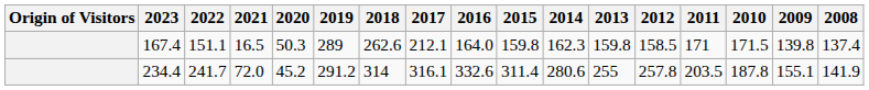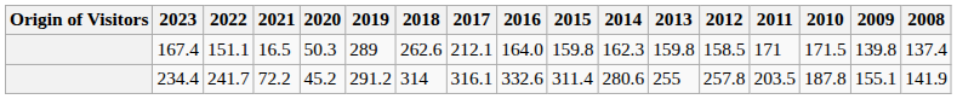 <table class="wikitable">
 <tr>
 <th>Origin of Visitors</th>
 <th>2023</th>
 <th>2022</th>
 <th>2021</th>
 <th>2020</th>
 <th>2019</th>
 <th>2018</th>
 <th>2017</th>
 <th>2016</th>
 <th>2015</th>
 <th>2014</th>
 <th>2013</th>
 <th>2012</th>
 <th>2011</th>
 <th>2010</th>
 <th>2009</th>
 <th>2008</th>
 </tr>
 <tr>
 <th></th>
 <td>167.4</td>
 <td>151.1</td>
 <td>16.5</td>
 <td>50.3</td>
 <td>289</td>
 <td>262.6</td>
 <td>212.1</td>
 <td>164.0</td>
 <td>159.8</td>
 <td>162.3</td>
 <td>159.8</td>
 <td>158.5</td>
 <td>171</td>
 <td>171.5</td>
 <td>139.8</td>
 <td>137.4</td>
 </tr>
 <tr>
 <th></th>
 <td>234.4</td>
 <td>241.7</td>
-<td>72.0</td>
+<td>72.2</td>
 <td>45.2</td>
 <td>291.2</td>
 <td>314</td>
 <td>316.1</td>
 <td>332.6</td>
 <td>311.4</td>
 <td>280.6</td>
 <td>255</td>
 <td>257.8</td>
 <td>203.5</td>
 <td>187.8</td>
 <td>155.1</td>
 <td>141.9</td>
 </tr>
 </table>
